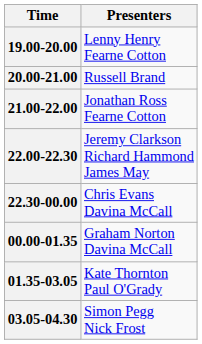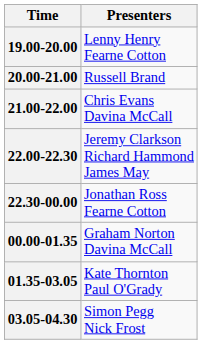 <table class="wikitable">
 <tr>
 <th>Time</th>
 <th>Presenters</th>
 </tr>
 <tr>
 <th>19.00-20.00</th>
 <td><a href='#'>Lenny Henry</a> <br> <a href='#'>Fearne Cotton</a></td>
 </tr>
 <tr>
 <th>20.00-21.00</th>
 <td><a href='#'>Russell Brand</a></td>
 </tr>
 <tr>
 <th>21.00-22.00</th>
-<td><a href='#'>Jonathan Ross</a> <br> <a href='#'>Fearne Cotton</a></td>
+<td><a href='#'>Chris Evans</a> <br> <a href='#'>Davina McCall</a></td>
 </tr>
 <tr>
 <th>22.00-22.30</th>
 <td><a href='#'>Jeremy Clarkson</a> <br> <a href='#'>Richard Hammond</a> <br> <a href='#'>James May</a></td>
 </tr>
 <tr>
 <th>22.30-00.00</th>
-<td><a href='#'>Chris Evans</a> <br> <a href='#'>Davina McCall</a></td>
+<td><a href='#'>Jonathan Ross</a> <br> <a href='#'>Fearne Cotton</a></td>
 </tr>
 <tr>
 <th>00.00-01.35</th>
 <td><a href='#'>Graham Norton</a> <br> <a href='#'>Davina McCall</a></td>
 </tr>
 <tr>
 <th>01.35-03.05</th>
 <td><a href='#'>Kate Thornton</a> <br> <a href='#'>Paul O'Grady</a></td>
 </tr>
 <tr>
 <th>03.05-04.30</th>
 <td><a href='#'>Simon Pegg</a> <br> <a href='#'>Nick Frost</a></td>
 </tr>
 </table>
